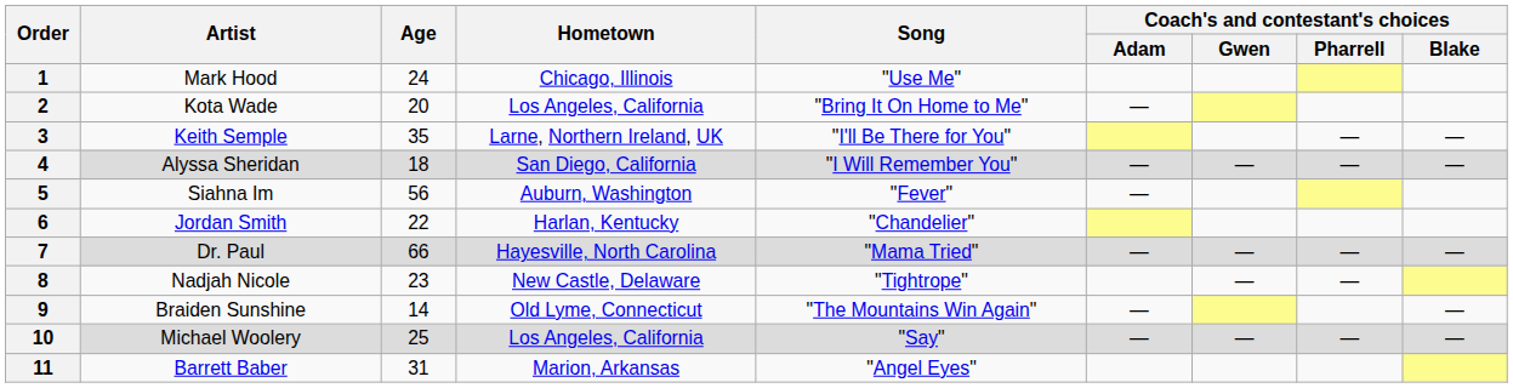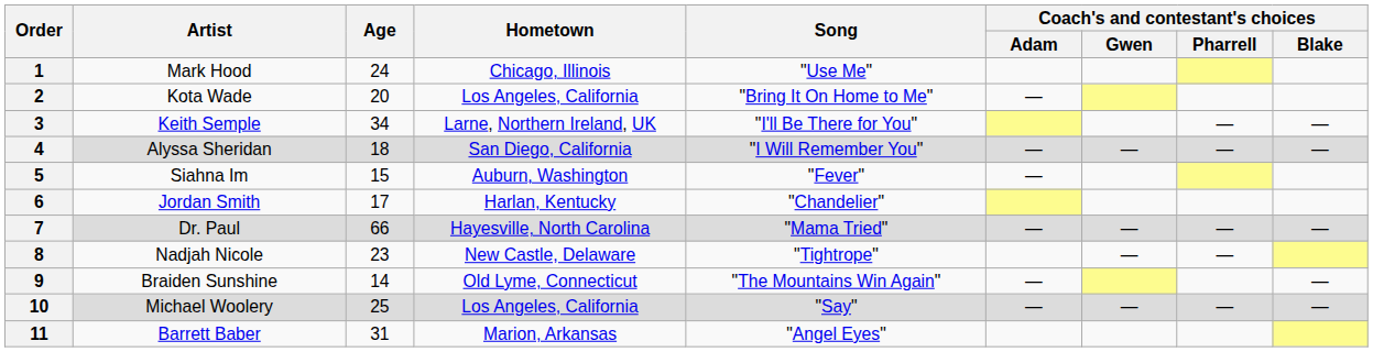 <table class="wikitable" style="text-align:center; line-height:17px; width:100%;">
 <tr>
 <th scope="col" rowspan="2" style="width:05%;">Order</th>
 <th scope="col" rowspan="2" style="width:20%;">Artist</th>
 <th scope="col" rowspan="2" style="width:05%;">Age</th>
 <th scope="col" rowspan="2" style="width:20%;">Hometown</th>
 <th scope="col" rowspan="2" style="width:22%;">Song</th>
 <th scope="col" colspan="4" style="width:28%;">Coach's and contestant's choices</th>
 </tr>
 <tr>
 <th style="width:07%;">Adam</th>
 <th style="width:07%;">Gwen</th>
 <th style="width:07%;">Pharrell</th>
 <th style="width:07%;">Blake</th>
 </tr>
 <tr>
 <th>1</th>
 <td>Mark Hood</td>
 <td>24</td>
 <td><a href='#'>Chicago, Illinois</a></td>
 <td>"<a href='#'>Use Me</a>"</td>
 <td><strong></strong></td>
 <td><strong></strong></td>
 <td style="background:#fdfc8f;"><strong></strong></td>
 <td><strong></strong></td>
 </tr>
 <tr>
 <th>2</th>
 <td>Kota Wade</td>
 <td>20</td>
 <td><a href='#'>Los Angeles, California</a></td>
 <td>"<a href='#'>Bring It On Home to Me</a>"</td>
 <td>—</td>
 <td style="background:#fdfc8f;"><strong></strong></td>
 <td><strong></strong></td>
 <td><strong></strong></td>
 </tr>
 <tr>
 <th>3</th>
 <td><a href='#'>Keith Semple</a></td>
-<td>35</td>
+<td>34</td>
 <td><a href='#'>Larne</a>, <a href='#'>Northern Ireland</a>, <a href='#'>UK</a></td>
 <td>"<a href='#'>I'll Be There for You</a>"</td>
 <td style="background:#fdfc8f;"><strong></strong></td>
 <td><strong></strong></td>
 <td>—</td>
 <td>—</td>
 </tr>
 <tr>
 <th>4</th>
 <td style="background:#DCDCDC;">Alyssa Sheridan</td>
 <td style="background:#DCDCDC;">18</td>
 <td style="background:#DCDCDC;"><a href='#'>San Diego, California</a></td>
 <td style="background:#DCDCDC;">"<a href='#'>I Will Remember You</a>"</td>
 <td style="background:#DCDCDC;">—</td>
 <td style="background:#DCDCDC;">—</td>
 <td style="background:#DCDCDC;">—</td>
 <td style="background:#DCDCDC;">—</td>
 </tr>
 <tr>
 <th>5</th>
 <td>Siahna Im</td>
-<td>56</td>
+<td>15</td>
 <td><a href='#'>Auburn, Washington</a></td>
 <td>"<a href='#'>Fever</a>"</td>
 <td>—</td>
 <td><strong></strong></td>
 <td style="background:#fdfc8f;"><strong></strong></td>
 <td><strong></strong></td>
 </tr>
 <tr>
 <th>6</th>
 <td><a href='#'>Jordan Smith</a></td>
-<td>22</td>
+<td>17</td>
 <td><a href='#'>Harlan, Kentucky</a></td>
 <td>"<a href='#'>Chandelier</a>"</td>
 <td style="background:#fdfc8f;"><strong></strong></td>
 <td><strong></strong></td>
 <td><strong></strong></td>
 <td><strong></strong></td>
 </tr>
 <tr>
 <th>7</th>
 <td style="background:#DCDCDC;">Dr. Paul</td>
 <td style="background:#DCDCDC;">66</td>
 <td style="background:#DCDCDC;"><a href='#'>Hayesville, North Carolina</a></td>
 <td style="background:#DCDCDC;">"<a href='#'>Mama Tried</a>"</td>
 <td style="background:#DCDCDC;">—</td>
 <td style="background:#DCDCDC;">—</td>
 <td style="background:#DCDCDC;">—</td>
 <td style="background:#DCDCDC;">—</td>
 </tr>
 <tr>
 <th>8</th>
 <td>Nadjah Nicole</td>
 <td>23</td>
 <td><a href='#'>New Castle, Delaware</a></td>
 <td>"<a href='#'>Tightrope</a>"</td>
 <td><strong></strong></td>
 <td>—</td>
 <td>—</td>
 <td style="background:#fdfc8f;"><strong></strong></td>
 </tr>
 <tr>
 <th>9</th>
 <td>Braiden Sunshine</td>
 <td>14</td>
 <td><a href='#'>Old Lyme, Connecticut</a></td>
 <td>"<a href='#'>The Mountains Win Again</a>"</td>
 <td>—</td>
 <td style="background:#fdfc8f;"><strong></strong></td>
 <td><strong></strong></td>
 <td>—</td>
 </tr>
 <tr>
 <th>10</th>
 <td style="background:#DCDCDC;">Michael Woolery</td>
 <td style="background:#DCDCDC;">25</td>
 <td style="background:#DCDCDC;"><a href='#'>Los Angeles, California</a></td>
 <td style="background:#DCDCDC;">"<a href='#'>Say</a>"</td>
 <td style="background:#DCDCDC;">—</td>
 <td style="background:#DCDCDC;">—</td>
 <td style="background:#DCDCDC;">—</td>
 <td style="background:#DCDCDC;">—</td>
 </tr>
 <tr>
 <th>11</th>
 <td><a href='#'>Barrett Baber</a></td>
 <td>31</td>
 <td><a href='#'>Marion, Arkansas</a></td>
 <td>"<a href='#'>Angel Eyes</a>"</td>
 <td><strong></strong></td>
 <td><strong></strong></td>
 <td><strong></strong></td>
 <td style="background:#fdfc8f;"><strong></strong></td>
 </tr>
 </table>
